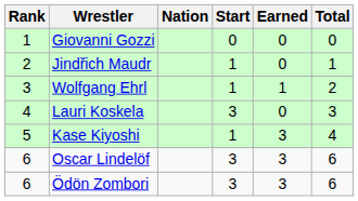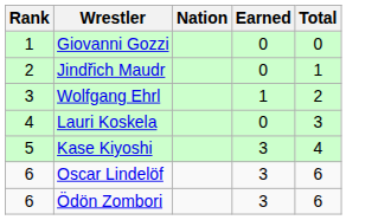 <table class="wikitable sortable" style="text-align:center;">
 <tr>
 <th>Rank</th>
 <th>Wrestler</th>
 <th>Nation</th>
-<th>Start</th>
 <th>Earned</th>
 <th>Total</th>
 </tr>
 <tr style="background:#cfc;">
 <td>1</td>
 <td align=left><a href='#'>Giovanni Gozzi</a></td>
 <td align=left></td>
 <td>0</td>
 <td>0</td>
-<td>0</td>
 </tr>
 <tr style="background:#cfc;">
 <td>2</td>
 <td align=left><a href='#'>Jindřich Maudr</a></td>
 <td align=left></td>
-<td>1</td>
 <td>0</td>
 <td>1</td>
 </tr>
 <tr style="background:#cfc;">
 <td>3</td>
 <td align=left><a href='#'>Wolfgang Ehrl</a></td>
 <td align=left></td>
 <td>1</td>
-<td>1</td>
 <td>2</td>
 </tr>
 <tr style="background:#cfc;">
 <td>4</td>
 <td align=left><a href='#'>Lauri Koskela</a></td>
 <td align=left></td>
-<td>3</td>
 <td>0</td>
 <td>3</td>
 </tr>
 <tr style="background:#cfc;">
 <td>5</td>
 <td align=left><a href='#'>Kase Kiyoshi</a></td>
 <td align=left></td>
-<td>1</td>
 <td>3</td>
 <td>4</td>
 </tr>
 <tr>
 <td>6</td>
 <td align=left><a href='#'>Oscar Lindelöf</a></td>
 <td align=left></td>
 <td>3</td>
-<td>3</td>
 <td>6</td>
 </tr>
 <tr>
 <td>6</td>
 <td align=left><a href='#'>Ödön Zombori</a></td>
 <td align=left></td>
 <td>3</td>
-<td>3</td>
 <td>6</td>
 </tr>
 </table>
